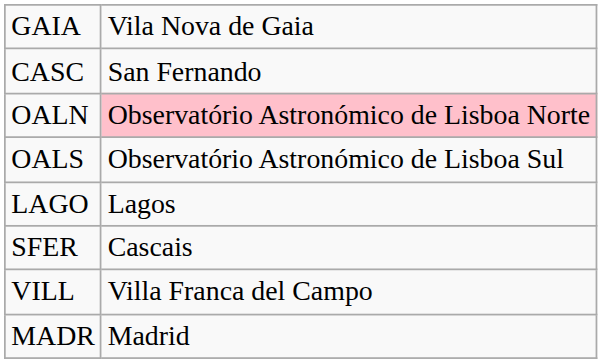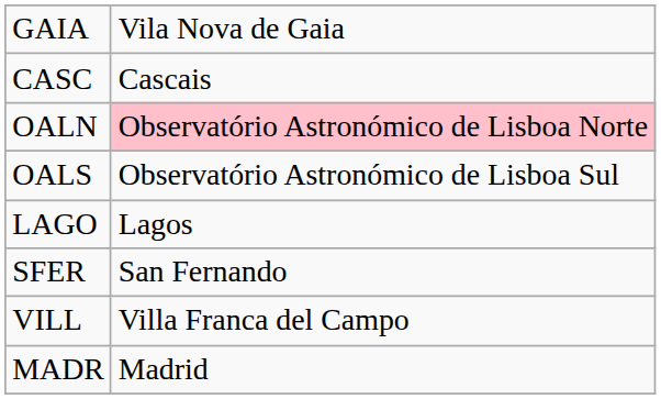 <table class="wikitable">
 <tr>
 <td>GAIA</td>
 <td>Vila Nova de Gaia</td>
 </tr>
 <tr>
 <td>CASC</td>
-<td>San Fernando</td>
+<td>Cascais</td>
 </tr>
 <tr>
 <td>OALN</td>
 <td style="background: pink;">Observatório Astronómico de Lisboa Norte</td>
 </tr>
 <tr>
 <td>OALS</td>
 <td>Observatório Astronómico de Lisboa Sul</td>
 </tr>
 <tr>
 <td>LAGO</td>
 <td>Lagos</td>
 </tr>
 <tr>
 <td>SFER</td>
-<td>Cascais</td>
+<td>San Fernando</td>
 </tr>
 <tr>
 <td>VILL</td>
 <td>Villa Franca del Campo</td>
 </tr>
 <tr>
 <td>MADR</td>
 <td>Madrid</td>
 </tr>
 </table>
